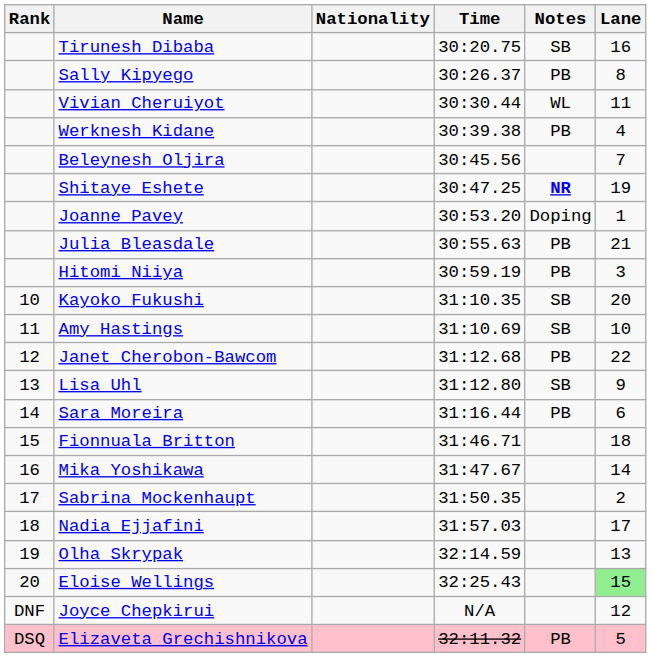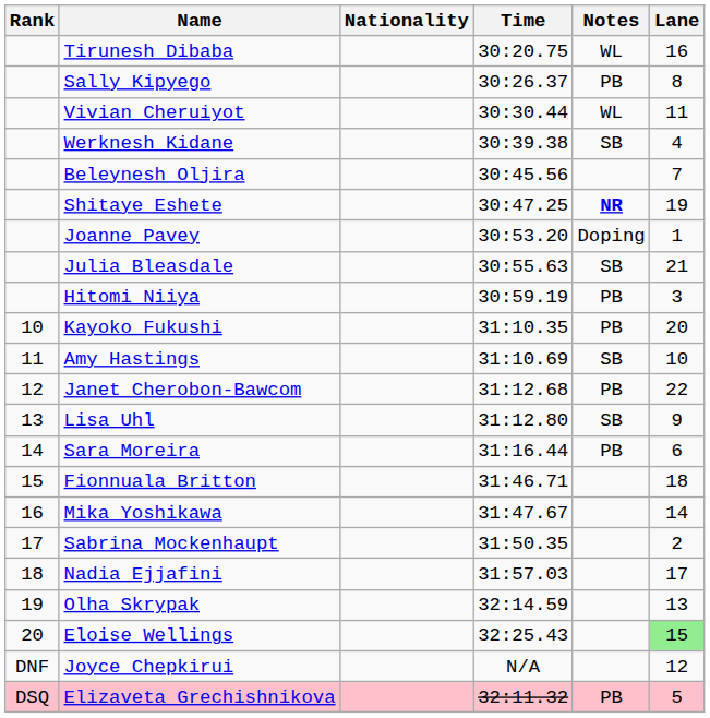 <table class="wikitable sortable" style="text-align:center">
 <tr>
 <th>Rank</th>
 <th>Name</th>
 <th>Nationality</th>
 <th>Time</th>
 <th>Notes</th>
 <th>Lane</th>
 </tr>
 <tr>
 <td></td>
 <td align=left><a href='#'>Tirunesh Dibaba</a></td>
 <td align=left></td>
 <td>30:20.75</td>
-<td>SB</td>
+<td>WL</td>
 <td>16</td>
 </tr>
 <tr>
 <td></td>
 <td align=left><a href='#'>Sally Kipyego</a></td>
 <td align=left></td>
 <td>30:26.37</td>
 <td>PB</td>
 <td>8</td>
 </tr>
 <tr>
 <td></td>
 <td align=left><a href='#'>Vivian Cheruiyot</a></td>
 <td align=left></td>
 <td>30:30.44</td>
 <td>WL</td>
 <td>11</td>
 </tr>
 <tr>
 <td></td>
 <td align=left><a href='#'>Werknesh Kidane</a></td>
 <td align=left></td>
 <td>30:39.38</td>
-<td>PB</td>
+<td>SB</td>
 <td>4</td>
 </tr>
 <tr>
 <td></td>
 <td align=left><a href='#'>Beleynesh Oljira</a></td>
 <td align=left></td>
 <td>30:45.56</td>
 <td></td>
 <td>7</td>
 </tr>
 <tr>
 <td></td>
 <td align=left><a href='#'>Shitaye Eshete</a></td>
 <td align=left></td>
 <td>30:47.25</td>
 <td><strong><a href='#'>NR</a></strong></td>
 <td>19</td>
 </tr>
 <tr>
 <td></td>
 <td align=left><a href='#'>Joanne Pavey</a></td>
 <td align=left></td>
 <td>30:53.20</td>
 <td>Doping</td>
 <td>1</td>
 </tr>
 <tr>
 <td></td>
 <td align=left><a href='#'>Julia Bleasdale</a></td>
 <td align=left></td>
 <td>30:55.63</td>
-<td>PB</td>
+<td>SB</td>
 <td>21</td>
 </tr>
 <tr>
 <td></td>
 <td align=left><a href='#'>Hitomi Niiya</a></td>
 <td align=left></td>
 <td>30:59.19</td>
 <td>PB</td>
 <td>3</td>
 </tr>
 <tr>
 <td>10</td>
 <td align=left><a href='#'>Kayoko Fukushi</a></td>
 <td align=left></td>
 <td>31:10.35</td>
-<td>SB</td>
+<td>PB</td>
 <td>20</td>
 </tr>
 <tr>
 <td>11</td>
 <td align=left><a href='#'>Amy Hastings</a></td>
 <td align=left></td>
 <td>31:10.69</td>
 <td>SB</td>
 <td>10</td>
 </tr>
 <tr>
 <td>12</td>
 <td align=left><a href='#'>Janet Cherobon-Bawcom</a></td>
 <td align=left></td>
 <td>31:12.68</td>
 <td>PB</td>
 <td>22</td>
 </tr>
 <tr>
 <td>13</td>
 <td align=left><a href='#'>Lisa Uhl</a></td>
 <td align=left></td>
 <td>31:12.80</td>
 <td>SB</td>
 <td>9</td>
 </tr>
 <tr>
 <td>14</td>
 <td align=left><a href='#'>Sara Moreira</a></td>
 <td align=left></td>
 <td>31:16.44</td>
 <td>PB</td>
 <td>6</td>
 </tr>
 <tr>
 <td>15</td>
 <td align=left><a href='#'>Fionnuala Britton</a></td>
 <td align=left></td>
 <td>31:46.71</td>
 <td></td>
 <td>18</td>
 </tr>
 <tr>
 <td>16</td>
 <td align=left><a href='#'>Mika Yoshikawa</a></td>
 <td align=left></td>
 <td>31:47.67</td>
 <td></td>
 <td>14</td>
 </tr>
 <tr>
 <td>17</td>
 <td align=left><a href='#'>Sabrina Mockenhaupt</a></td>
 <td align=left></td>
 <td>31:50.35</td>
 <td></td>
 <td>2</td>
 </tr>
 <tr>
 <td>18</td>
 <td align=left><a href='#'>Nadia Ejjafini</a></td>
 <td align=left></td>
 <td>31:57.03</td>
 <td></td>
 <td>17</td>
 </tr>
 <tr>
 <td>19</td>
 <td align=left><a href='#'>Olha Skrypak</a></td>
 <td align=left></td>
 <td>32:14.59</td>
 <td></td>
 <td>13</td>
 </tr>
 <tr>
 <td>20</td>
 <td align=left><a href='#'>Eloise Wellings</a></td>
 <td align=left></td>
 <td>32:25.43</td>
 <td></td>
 <td style="background: lightgreen;">15</td>
 </tr>
 <tr>
 <td>DNF</td>
 <td align="left"><a href='#'>Joyce Chepkirui</a></td>
 <td align=left></td>
 <td>N/A</td>
 <td></td>
 <td>12</td>
 </tr>
 <tr bgcolor= pink>
 <td>DSQ</td>
 <td align=left><a href='#'>Elizaveta Grechishnikova</a></td>
 <td align=left></td>
 <td><s>32:11.32</s></td>
 <td>PB</td>
 <td>5</td>
 </tr>
 </table>
